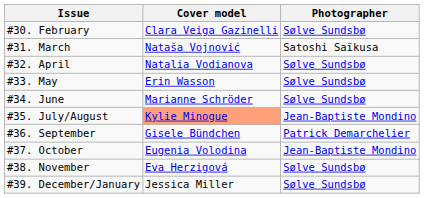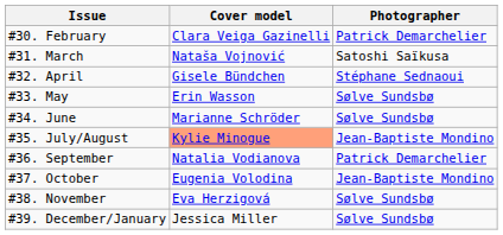 <table class="sortable wikitable">
 <tr>
 <th>Issue</th>
 <th>Cover model</th>
 <th>Photographer</th>
 </tr>
 <tr>
 <td>#30. February</td>
 <td><a href='#'>Clara Veiga Gazinelli</a></td>
-<td><a href='#'>Sølve Sundsbø</a></td>
+<td><a href='#'>Patrick Demarchelier</a></td>
 </tr>
 <tr>
 <td>#31. March</td>
 <td><a href='#'>Nataša Vojnović</a></td>
 <td>Satoshi Saïkusa</td>
 </tr>
 <tr>
 <td>#32. April</td>
-<td><a href='#'>Natalia Vodianova</a></td>
-<td><a href='#'>Sølve Sundsbø</a></td>
+<td><a href='#'>Gisele Bündchen</a></td>
+<td><a href='#'>Stéphane Sednaoui</a></td>
 </tr>
 <tr>
 <td>#33. May</td>
 <td><a href='#'>Erin Wasson</a></td>
 <td><a href='#'>Sølve Sundsbø</a></td>
 </tr>
 <tr>
 <td>#34. June</td>
 <td><a href='#'>Marianne Schröder</a></td>
 <td><a href='#'>Sølve Sundsbø</a></td>
 </tr>
 <tr>
 <td>#35. July/August</td>
 <td style="background: lightsalmon;"><a href='#'>Kylie Minogue</a></td>
 <td><a href='#'>Jean-Baptiste Mondino</a></td>
 </tr>
 <tr>
 <td>#36. September</td>
-<td><a href='#'>Gisele Bündchen</a></td>
+<td><a href='#'>Natalia Vodianova</a></td>
 <td><a href='#'>Patrick Demarchelier</a></td>
 </tr>
 <tr>
 <td>#37. October</td>
 <td><a href='#'>Eugenia Volodina</a></td>
 <td><a href='#'>Jean-Baptiste Mondino</a></td>
 </tr>
 <tr>
 <td>#38. November</td>
 <td><a href='#'>Eva Herzigová</a></td>
 <td><a href='#'>Sølve Sundsbø</a></td>
 </tr>
 <tr>
 <td>#39. December/January</td>
 <td>Jessica Miller</td>
 <td><a href='#'>Sølve Sundsbø</a></td>
 </tr>
 </table>
